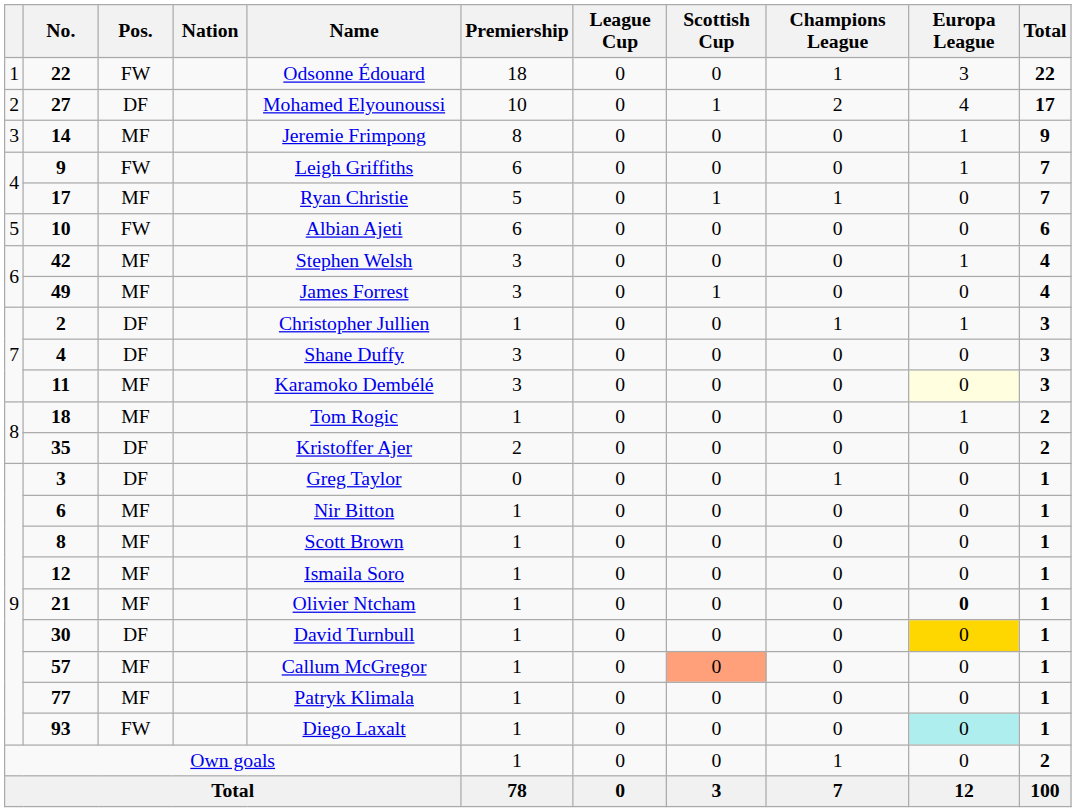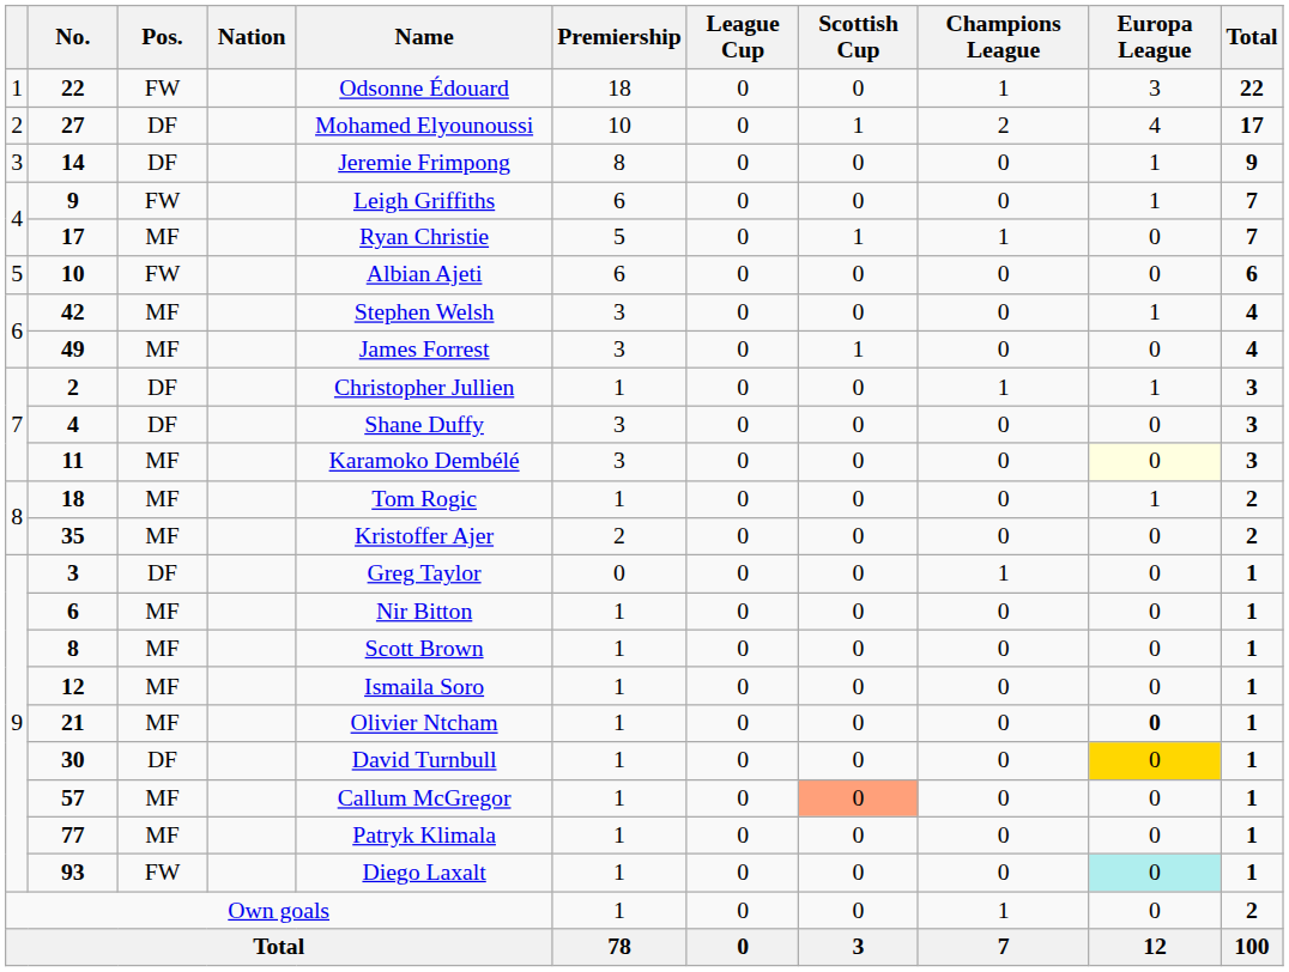 <table class="wikitable sortable" style="text-align:center;">
 <tr>
 <th></th>
 <th width="7%">No.</th>
 <th width="7%">Pos.</th>
 <th width="7%">Nation</th>
 <th width="20%">Name</th>
 <th>Premiership</th>
 <th>League Cup</th>
 <th>Scottish Cup</th>
 <th>Champions League</th>
 <th>Europa League</th>
 <th>Total</th>
 </tr>
 <tr>
 <td align=center rowspan=1>1</td>
 <td><strong>22</strong></td>
 <td>FW</td>
 <td></td>
 <td><a href='#'>Odsonne Édouard</a></td>
 <td>18 </td>
 <td>0 </td>
 <td>0 </td>
 <td>1 </td>
 <td>3 </td>
 <td><strong>22</strong> </td>
 </tr>
 <tr>
 <td align=center rowspan=1>2</td>
 <td><strong>27</strong></td>
 <td>DF</td>
 <td></td>
 <td><a href='#'>Mohamed Elyounoussi</a></td>
 <td>10 </td>
 <td>0 </td>
 <td>1 </td>
 <td>2 </td>
 <td>4 </td>
 <td><strong>17</strong> </td>
 </tr>
 <tr>
 <td align=center rowspan=1>3</td>
 <td><strong>14</strong></td>
-<td>MF</td>
+<td>DF</td>
 <td></td>
 <td><a href='#'>Jeremie Frimpong</a></td>
 <td>8 </td>
 <td>0 </td>
 <td>0 </td>
 <td>0 </td>
 <td>1 </td>
 <td><strong>9</strong> </td>
 </tr>
 <tr>
 <td align=center rowspan=2>4</td>
 <td><strong>9</strong></td>
 <td>FW</td>
 <td></td>
 <td><a href='#'>Leigh Griffiths</a></td>
 <td>6 </td>
 <td>0 </td>
 <td>0 </td>
 <td>0 </td>
 <td>1 </td>
 <td><strong>7</strong> </td>
 </tr>
 <tr>
 <td><strong>17</strong></td>
 <td>MF</td>
 <td></td>
 <td><a href='#'>Ryan Christie</a></td>
 <td>5 </td>
 <td>0 </td>
 <td>1 </td>
 <td>1 </td>
 <td>0 </td>
 <td><strong>7</strong> </td>
 </tr>
 <tr>
 <td align=center rowspan=1>5</td>
 <td><strong>10</strong></td>
 <td>FW</td>
 <td></td>
 <td><a href='#'>Albian Ajeti</a></td>
 <td>6 </td>
 <td>0 </td>
 <td>0 </td>
 <td>0 </td>
 <td>0 </td>
 <td><strong>6</strong> </td>
 </tr>
 <tr>
 <td align=center rowspan=2>6</td>
 <td><strong>42</strong></td>
 <td>MF</td>
 <td></td>
 <td><a href='#'>Stephen Welsh</a></td>
 <td>3 </td>
 <td>0 </td>
 <td>0 </td>
 <td>0 </td>
 <td>1 </td>
 <td><strong>4</strong> </td>
 </tr>
 <tr>
 <td><strong>49</strong></td>
 <td>MF</td>
 <td></td>
 <td><a href='#'>James Forrest</a></td>
 <td>3 </td>
 <td>0 </td>
 <td>1 </td>
 <td>0 </td>
 <td>0 </td>
 <td><strong>4</strong> </td>
 </tr>
 <tr>
 <td align=center rowspan=3>7</td>
 <td><strong>2</strong></td>
 <td>DF</td>
 <td></td>
 <td><a href='#'>Christopher Jullien</a></td>
 <td>1 </td>
 <td>0 </td>
 <td>0 </td>
 <td>1 </td>
 <td>1 </td>
 <td><strong>3</strong> </td>
 </tr>
 <tr>
 <td><strong>4</strong></td>
 <td>DF</td>
 <td></td>
 <td><a href='#'>Shane Duffy</a></td>
 <td>3 </td>
 <td>0 </td>
 <td>0 </td>
 <td>0 </td>
 <td>0 </td>
 <td><strong>3</strong> </td>
 </tr>
 <tr>
 <td><strong>11</strong></td>
 <td>MF</td>
 <td></td>
 <td><a href='#'>Karamoko Dembélé</a></td>
 <td>3 </td>
 <td>0 </td>
 <td>0 </td>
 <td>0 </td>
 <td style="background: lightyellow;">0 </td>
 <td><strong>3</strong> </td>
 </tr>
 <tr>
 <td align=center rowspan=2>8</td>
 <td><strong>18</strong></td>
 <td>MF</td>
 <td></td>
 <td><a href='#'>Tom Rogic</a></td>
 <td>1 </td>
 <td>0 </td>
 <td>0 </td>
 <td>0 </td>
 <td>1 </td>
 <td><strong>2</strong> </td>
 </tr>
 <tr>
 <td><strong>35</strong></td>
-<td>DF</td>
+<td>MF</td>
 <td></td>
 <td><a href='#'>Kristoffer Ajer</a></td>
 <td>2 </td>
 <td>0 </td>
 <td>0 </td>
 <td>0 </td>
 <td>0 </td>
 <td><strong>2</strong> </td>
 </tr>
 <tr>
 <td align=center rowspan=9>9</td>
 <td><strong>3</strong></td>
 <td>DF</td>
 <td></td>
 <td><a href='#'>Greg Taylor</a></td>
 <td>0 </td>
 <td>0 </td>
 <td>0 </td>
 <td>1 </td>
 <td>0 </td>
 <td><strong>1</strong> </td>
 </tr>
 <tr>
 <td><strong>6</strong></td>
 <td>MF</td>
 <td></td>
 <td><a href='#'>Nir Bitton</a></td>
 <td>1 </td>
 <td>0 </td>
 <td>0 </td>
 <td>0 </td>
 <td>0 </td>
 <td><strong>1</strong> </td>
 </tr>
 <tr>
 <td><strong>8</strong></td>
 <td>MF</td>
 <td></td>
 <td><a href='#'>Scott Brown</a></td>
 <td>1 </td>
 <td>0 </td>
 <td>0 </td>
 <td>0 </td>
 <td>0 </td>
 <td><strong>1</strong> </td>
 </tr>
 <tr>
 <td><strong>12</strong></td>
 <td>MF</td>
 <td></td>
 <td><a href='#'>Ismaila Soro</a></td>
 <td>1 </td>
 <td>0 </td>
 <td>0 </td>
 <td>0 </td>
 <td>0 </td>
 <td><strong>1</strong> </td>
 </tr>
 <tr>
 <td><strong>21</strong></td>
 <td>MF</td>
 <td></td>
 <td><a href='#'>Olivier Ntcham</a></td>
 <td>1 </td>
 <td>0 </td>
 <td>0 </td>
 <td>0 </td>
 <td><strong>0 </strong></td>
 <td><strong>1</strong> </td>
 </tr>
 <tr>
 <td><strong>30</strong></td>
 <td>DF</td>
 <td></td>
 <td><a href='#'>David Turnbull</a></td>
 <td>1 </td>
 <td>0 </td>
 <td>0 </td>
 <td>0 </td>
 <td style="background: gold;">0 </td>
 <td><strong>1</strong> </td>
 </tr>
 <tr>
 <td><strong>57</strong></td>
 <td>MF</td>
 <td></td>
 <td><a href='#'>Callum McGregor</a></td>
 <td>1 </td>
 <td>0 </td>
 <td style="background: lightsalmon;">0 </td>
 <td>0 </td>
 <td>0 </td>
 <td><strong>1</strong> </td>
 </tr>
 <tr>
 <td><strong>77</strong></td>
 <td>MF</td>
 <td></td>
 <td><a href='#'>Patryk Klimala</a></td>
 <td>1 </td>
 <td>0 </td>
 <td>0 </td>
 <td>0 </td>
 <td>0 </td>
 <td><strong>1</strong> </td>
 </tr>
 <tr>
 <td><strong>93</strong></td>
 <td>FW</td>
 <td></td>
 <td><a href='#'>Diego Laxalt</a></td>
 <td>1 </td>
 <td>0 </td>
 <td>0 </td>
 <td>0 </td>
 <td style="background: paleturquoise;">0 </td>
 <td><strong>1</strong> </td>
 </tr>
 <tr>
 <td colspan=5><a href='#'>Own goals</a></td>
 <td>1 </td>
 <td>0 </td>
 <td>0 </td>
 <td>1 </td>
 <td>0 </td>
 <td><strong>2</strong> </td>
 </tr>
 <tr class="sortbottom" bgcolor="#f1f1f1">
 <td colspan=5 align=center><strong>Total</strong></td>
 <td align=center><strong>78</strong></td>
 <td align=center><strong>0</strong></td>
 <td align=center><strong>3</strong></td>
 <td align=center><strong>7</strong></td>
 <td align=center><strong>12</strong></td>
 <td align=center><strong>100</strong></td>
 </tr>
 </table>
